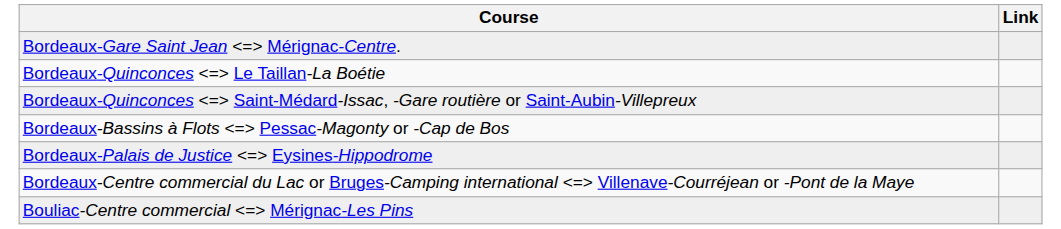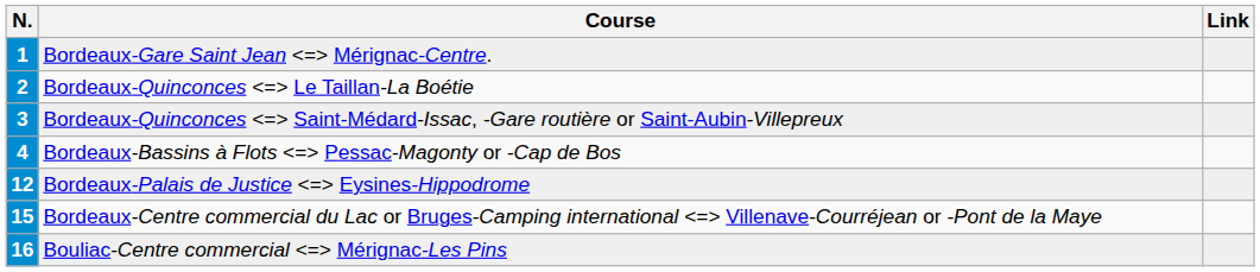 <table class="wikitable" style="margin:0.5em auto">
 <tr>
+<th style="width:5px;">N.</th>
 <th style="width:900px;">Course</th>
 <th style="width:5px;">Link</th>
 </tr>
 <tr style="background:#EFEFEF">
+<td style="background:#008CD0; text-align:center; color:white;"><strong>1</strong></td>
 <td><a href='#'>Bordeaux<em>-Gare Saint Jean</em></a> <=> <a href='#'>Mérignac<em>-Centre</em></a>.</td>
 <td></td>
 </tr>
 <tr>
+<td style="background:#008CD0; text-align:center; color:white;"><strong>2</strong></td>
 <td><a href='#'>Bordeaux<em>-Quinconces</em></a> <=> <a href='#'>Le Taillan</a><em>-La Boétie</em></td>
 <td></td>
 </tr>
 <tr style="background:#EFEFEF">
+<td style="background:#008CD0; text-align:center; color:white;"><strong>3</strong></td>
 <td><a href='#'>Bordeaux<em>-Quinconces</em></a> <=> <a href='#'>Saint-Médard</a><em>-Issac</em>, <em>-Gare routière</em> or <a href='#'>Saint-Aubin</a><em>-Villepreux</em></td>
 <td></td>
 </tr>
 <tr>
+<td style="background:#008CD0; text-align:center; color:white;"><strong>4</strong></td>
 <td><a href='#'>Bordeaux</a><em>-Bassins à Flots</em> <=> <a href='#'>Pessac</a><em>-Magonty</em> or <em>-Cap de Bos</em></td>
 <td></td>
 </tr>
 <tr style="background:#EFEFEF">
+<td style="background:#008CD0; text-align:center; color:white;"><strong>12</strong></td>
 <td><a href='#'>Bordeaux<em>-Palais de Justice</em></a> <=> <a href='#'>Eysines<em>-Hippodrome</em></a></td>
 <td></td>
 </tr>
 <tr>
+<td style="background:#008CD0; text-align:center; color:white;"><strong>15</strong></td>
 <td><a href='#'>Bordeaux</a><em>-Centre commercial du Lac</em> or <a href='#'>Bruges</a><em>-Camping international</em> <=> <a href='#'>Villenave</a><em>-Courréjean</em> or <em>-Pont de la Maye</em></td>
 <td></td>
 </tr>
 <tr style="background:#EFEFEF">
+<td style="background:#008CD0; text-align:center; color:white;"><strong>16</strong></td>
 <td><a href='#'>Bouliac</a><em>-Centre commercial</em> <=> <a href='#'>Mérignac<em>-Les Pins</em></a></td>
 <td></td>
 </tr>
 </table>
